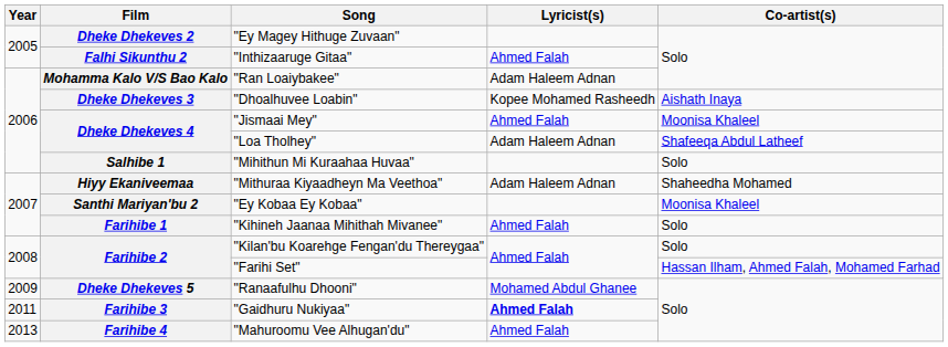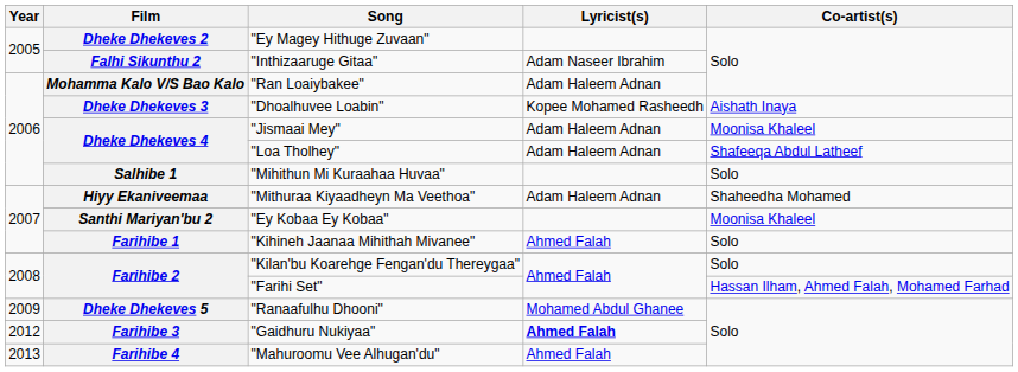 <table class="wikitable plainrowheaders">
 <tr>
 <th scope="col">Year</th>
 <th scope="col">Film</th>
 <th scope="col">Song</th>
 <th scope="col">Lyricist(s)</th>
 <th scope="col">Co-artist(s)</th>
 </tr>
 <tr>
 <td rowspan="2">2005</td>
 <th scope="row"><em><a href='#'>Dheke Dhekeves 2</a></em></th>
 <td>"Ey Magey Hithuge Zuvaan"</td>
 <td></td>
 <td rowspan="3">Solo</td>
 </tr>
 <tr>
 <th scope="row"><em><a href='#'>Falhi Sikunthu 2</a></em></th>
 <td>"Inthizaaruge Gitaa"</td>
-<td><a href='#'>Ahmed Falah</a></td>
+<td>Adam Naseer Ibrahim</td>
 </tr>
 <tr>
 <td rowspan="5">2006</td>
 <th scope="row"><em>Mohamma Kalo V/S Bao Kalo</em></th>
 <td>"Ran Loaiybakee"</td>
 <td>Adam Haleem Adnan</td>
 </tr>
 <tr>
 <th scope="row"><em><a href='#'>Dheke Dhekeves 3</a></em></th>
 <td>"Dhoalhuvee Loabin"</td>
 <td>Kopee Mohamed Rasheedh</td>
 <td><a href='#'>Aishath Inaya</a></td>
 </tr>
 <tr>
 <th scope="row" rowspan="2"><em><a href='#'>Dheke Dhekeves 4</a></em></th>
 <td>"Jismaai Mey"</td>
-<td><a href='#'>Ahmed Falah</a></td>
+<td>Adam Haleem Adnan</td>
 <td><a href='#'>Moonisa Khaleel</a></td>
 </tr>
 <tr>
 <td>"Loa Tholhey"</td>
 <td>Adam Haleem Adnan</td>
 <td><a href='#'>Shafeeqa Abdul Latheef</a></td>
 </tr>
 <tr>
 <th scope="row"><em>Salhibe 1</em></th>
 <td>"Mihithun Mi Kuraahaa Huvaa"</td>
 <td></td>
 <td>Solo</td>
 </tr>
 <tr>
 <td rowspan="3">2007</td>
 <th scope="row"><em>Hiyy Ekaniveemaa</em></th>
 <td>"Mithuraa Kiyaadheyn Ma Veethoa"</td>
 <td>Adam Haleem Adnan</td>
 <td>Shaheedha Mohamed</td>
 </tr>
 <tr>
 <th scope="row"><em>Santhi Mariyan'bu 2</em></th>
 <td>"Ey Kobaa Ey Kobaa"</td>
 <td></td>
 <td><a href='#'>Moonisa Khaleel</a></td>
 </tr>
 <tr>
 <th scope="row"><em><a href='#'>Farihibe 1</a></em></th>
 <td>"Kihineh Jaanaa Mihithah Mivanee"</td>
 <td><a href='#'>Ahmed Falah</a></td>
 <td>Solo</td>
 </tr>
 <tr>
 <td rowspan="2">2008</td>
 <th scope="row" rowspan="2"><em><a href='#'>Farihibe 2</a></em></th>
 <td>"Kilan'bu Koarehge Fengan'du Thereygaa"</td>
 <td rowspan="2"><a href='#'>Ahmed Falah</a></td>
 <td>Solo</td>
 </tr>
 <tr>
 <td>"Farihi Set"</td>
 <td><a href='#'>Hassan Ilham</a>, <a href='#'>Ahmed Falah</a>, <a href='#'>Mohamed Farhad</a></td>
 </tr>
 <tr>
 <td>2009</td>
 <th scope="row"><em><a href='#'>Dheke Dhekeves</a> 5</em></th>
 <td>"Ranaafulhu Dhooni"</td>
 <td><a href='#'>Mohamed Abdul Ghanee</a></td>
 <td rowspan="3">Solo</td>
 </tr>
 <tr>
-<td>2011</td>
+<td>2012</td>
 <th scope="row"><em><a href='#'>Farihibe 3</a></em></th>
 <td>"Gaidhuru Nukiyaa"</td>
 <td><strong><a href='#'>Ahmed Falah</a></strong></td>
 </tr>
 <tr>
 <td>2013</td>
 <th scope="row"><em><a href='#'>Farihibe 4</a></em></th>
 <td>"Mahuroomu Vee Alhugan'du"</td>
 <td><a href='#'>Ahmed Falah</a></td>
 </tr>
 </table>
